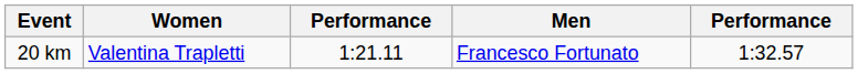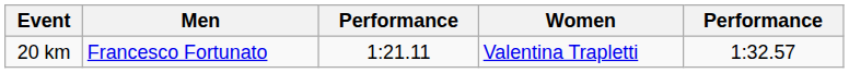 <table class="wikitable" width=70% style="font-size:90%; text-align:center;">
 <tr>
 <th>Event</th>
+<th>Men</th>
+<th>Performance</th>
 <th>Women</th>
-<th>Performance</th>
-<th>Men</th>
 <th>Performance</th>
 </tr>
 <tr>
 <td>20 km</td>
+<td align=left><a href='#'>Francesco Fortunato</a></td>
+<td>1:21.11</td>
 <td align=left><a href='#'>Valentina Trapletti</a></td>
-<td>1:21.11</td>
-<td align=left><a href='#'>Francesco Fortunato</a></td>
 <td>1:32.57</td>
 </tr>
 </table>
